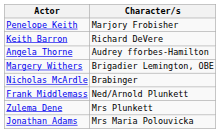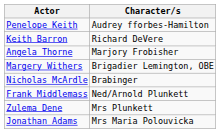 <table class="wikitable">
 <tr>
 <th>Actor</th>
 <th>Character/s</th>
 </tr>
 <tr>
 <td><a href='#'>Penelope Keith</a></td>
-<td>Marjory Frobisher</td>
+<td>Audrey fforbes-Hamilton</td>
 </tr>
 <tr>
 <td><a href='#'>Keith Barron</a></td>
 <td>Richard DeVere</td>
 </tr>
 <tr>
 <td><a href='#'>Angela Thorne</a></td>
-<td>Audrey fforbes-Hamilton</td>
+<td>Marjory Frobisher</td>
 </tr>
 <tr>
 <td><a href='#'>Margery Withers</a></td>
 <td>Brigadier Lemington, OBE</td>
 </tr>
 <tr>
 <td><a href='#'>Nicholas McArdle</a></td>
 <td>Brabinger</td>
 </tr>
 <tr>
 <td><a href='#'>Frank Middlemass</a></td>
 <td>Ned/Arnold Plunkett</td>
 </tr>
 <tr>
 <td><a href='#'>Zulema Dene</a></td>
 <td>Mrs Plunkett</td>
 </tr>
 <tr>
 <td><a href='#'>Jonathan Adams</a></td>
 <td>Mrs Maria Polouvicka</td>
 </tr>
 </table>
